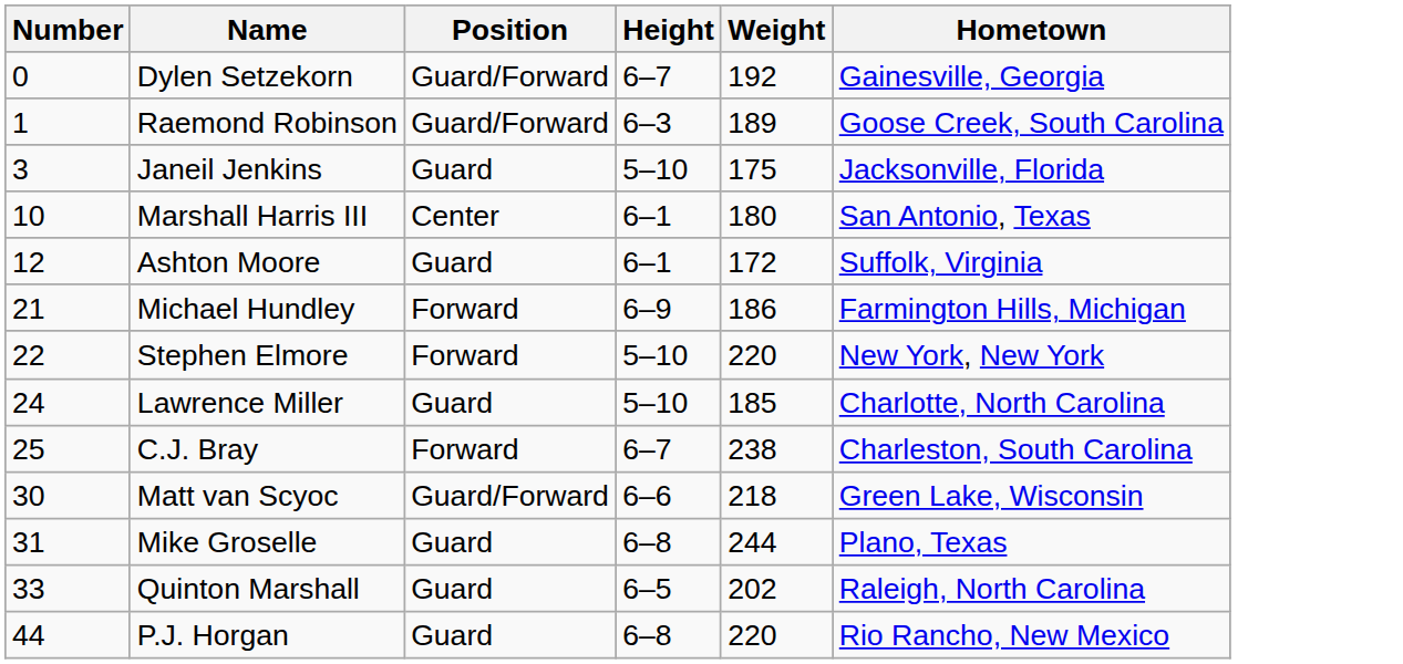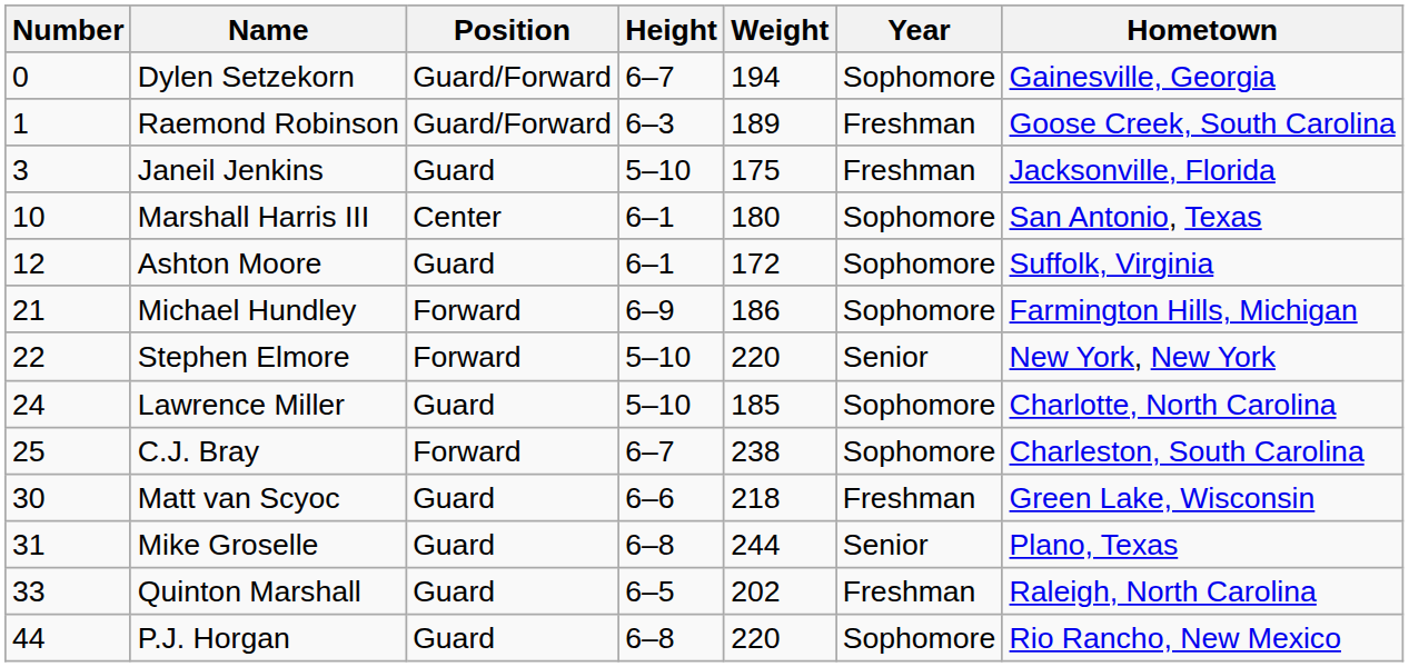 <table class="wikitable" style="font-size: 95%;">
 <tr>
 <th>Number</th>
 <th>Name</th>
 <th>Position</th>
 <th>Height</th>
 <th>Weight</th>
+<th>Year</th>
 <th>Hometown</th>
 </tr>
 <tr>
 <td>0</td>
 <td>Dylen Setzekorn</td>
 <td>Guard/Forward</td>
 <td>6–7</td>
-<td>192</td>
+<td>194</td>
+<td>Sophomore</td>
 <td><a href='#'>Gainesville, Georgia</a></td>
 </tr>
 <tr>
 <td>1</td>
 <td>Raemond Robinson</td>
 <td>Guard/Forward</td>
 <td>6–3</td>
 <td>189</td>
+<td>Freshman</td>
 <td><a href='#'>Goose Creek, South Carolina</a></td>
 </tr>
 <tr>
 <td>3</td>
 <td>Janeil Jenkins</td>
 <td>Guard</td>
 <td>5–10</td>
 <td>175</td>
+<td>Freshman</td>
 <td><a href='#'>Jacksonville, Florida</a></td>
 </tr>
 <tr>
 <td>10</td>
 <td>Marshall Harris III</td>
 <td>Center</td>
 <td>6–1</td>
 <td>180</td>
+<td>Sophomore</td>
 <td><a href='#'>San Antonio</a>, <a href='#'>Texas</a></td>
 </tr>
 <tr>
 <td>12</td>
 <td>Ashton Moore</td>
 <td>Guard</td>
 <td>6–1</td>
 <td>172</td>
+<td>Sophomore</td>
 <td><a href='#'>Suffolk, Virginia</a></td>
 </tr>
 <tr>
 <td>21</td>
 <td>Michael Hundley</td>
 <td>Forward</td>
 <td>6–9</td>
 <td>186</td>
+<td>Sophomore</td>
 <td><a href='#'>Farmington Hills, Michigan</a></td>
 </tr>
 <tr>
 <td>22</td>
 <td>Stephen Elmore</td>
 <td>Forward</td>
 <td>5–10</td>
 <td>220</td>
+<td>Senior</td>
 <td><a href='#'>New York</a>, <a href='#'>New York</a></td>
 </tr>
 <tr>
 <td>24</td>
 <td>Lawrence Miller</td>
 <td>Guard</td>
 <td>5–10</td>
 <td>185</td>
+<td>Sophomore</td>
 <td><a href='#'>Charlotte, North Carolina</a></td>
 </tr>
 <tr>
 <td>25</td>
 <td>C.J. Bray</td>
 <td>Forward</td>
 <td>6–7</td>
 <td>238</td>
+<td>Sophomore</td>
 <td><a href='#'>Charleston, South Carolina</a></td>
 </tr>
 <tr>
 <td>30</td>
 <td>Matt van Scyoc</td>
-<td>Guard/Forward</td>
+<td>Guard</td>
 <td>6–6</td>
 <td>218</td>
+<td>Freshman</td>
 <td><a href='#'>Green Lake, Wisconsin</a></td>
 </tr>
 <tr>
 <td>31</td>
 <td>Mike Groselle</td>
 <td>Guard</td>
 <td>6–8</td>
 <td>244</td>
+<td>Senior</td>
 <td><a href='#'>Plano, Texas</a></td>
 </tr>
 <tr>
 <td>33</td>
 <td>Quinton Marshall</td>
 <td>Guard</td>
 <td>6–5</td>
 <td>202</td>
+<td>Freshman</td>
 <td><a href='#'>Raleigh, North Carolina</a></td>
 </tr>
 <tr>
 <td>44</td>
 <td>P.J. Horgan</td>
 <td>Guard</td>
 <td>6–8</td>
 <td>220</td>
+<td>Sophomore</td>
 <td><a href='#'>Rio Rancho, New Mexico</a></td>
 </tr>
 </table>
